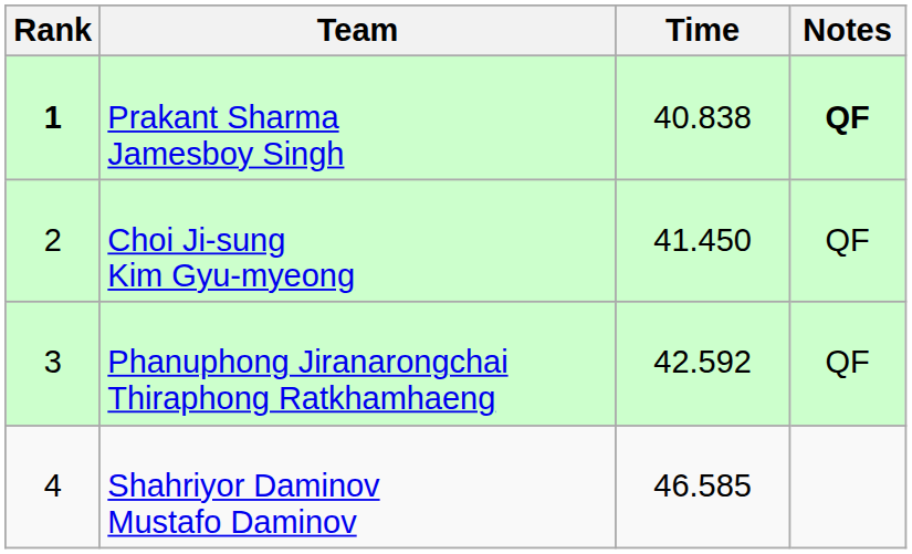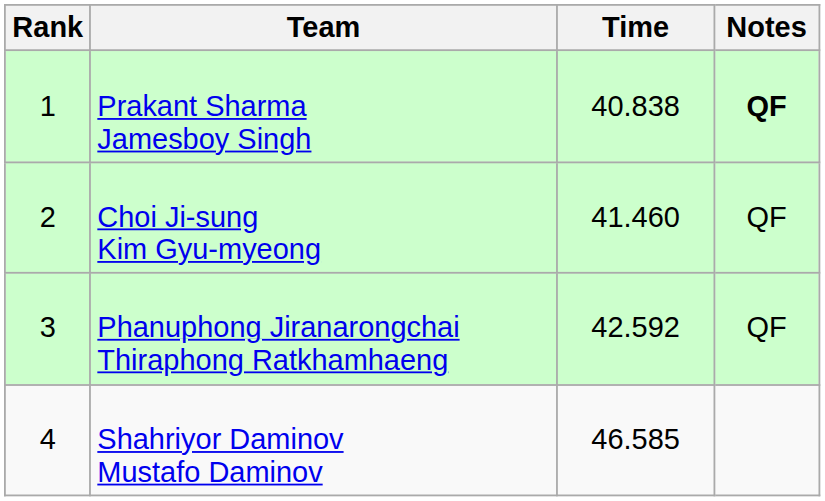 <table class=wikitable style="text-align:center">
 <tr>
 <th width=40>Rank</th>
 <th width=250>Team</th>
 <th width=80>Time</th>
 <th width=50>Notes</th>
 </tr>
 <tr bgcolor="ccffcc">
-<td><strong>1</strong></td>
+<td>1</td>
 <td align=left><br><a href='#'>Prakant Sharma</a><br><a href='#'>Jamesboy Singh</a></td>
 <td>40.838</td>
 <td><strong>QF</strong></td>
 </tr>
 <tr bgcolor="ccffcc">
 <td>2</td>
 <td align=left><br><a href='#'>Choi Ji-sung</a><br><a href='#'>Kim Gyu-myeong</a></td>
-<td>41.450</td>
+<td>41.460</td>
 <td>QF</td>
 </tr>
 <tr bgcolor="ccffcc">
 <td>3</td>
 <td align=left><br><a href='#'>Phanuphong Jiranarongchai</a><br><a href='#'>Thiraphong Ratkhamhaeng</a></td>
 <td>42.592</td>
 <td>QF</td>
 </tr>
 <tr>
 <td>4</td>
 <td align=left><br><a href='#'>Shahriyor Daminov</a><br><a href='#'>Mustafo Daminov</a></td>
 <td>46.585</td>
 <td></td>
 </tr>
 </table>
